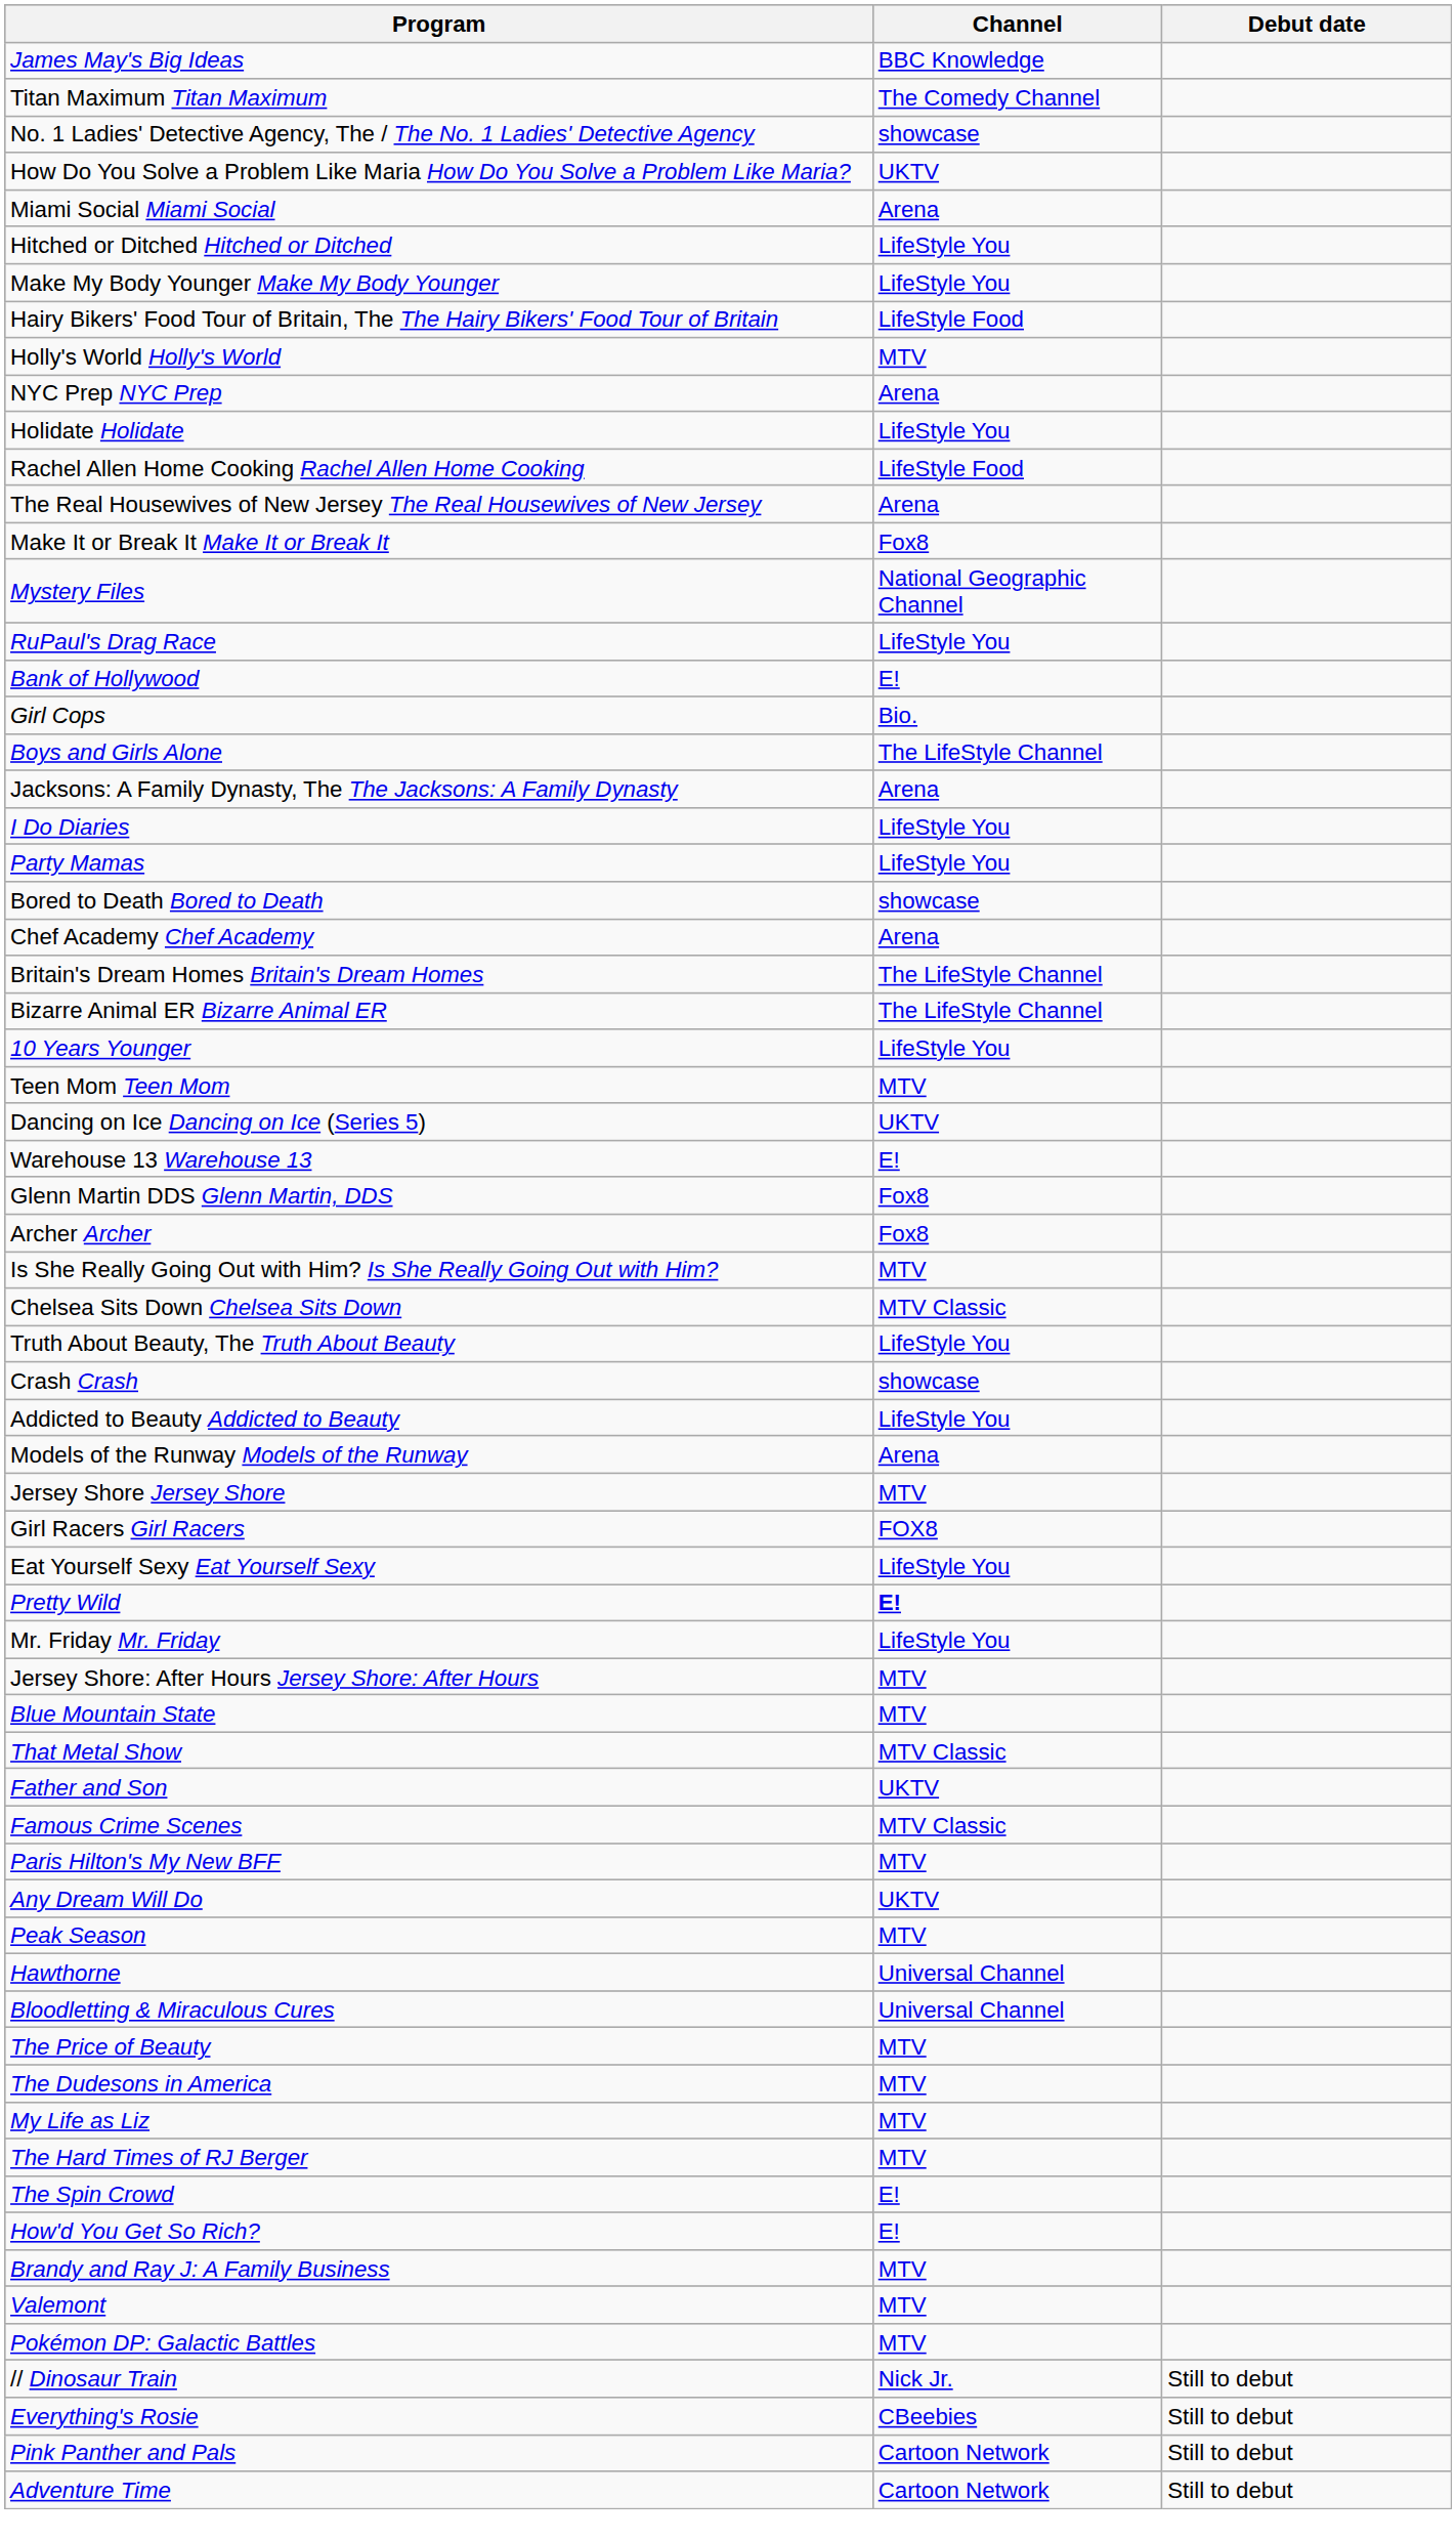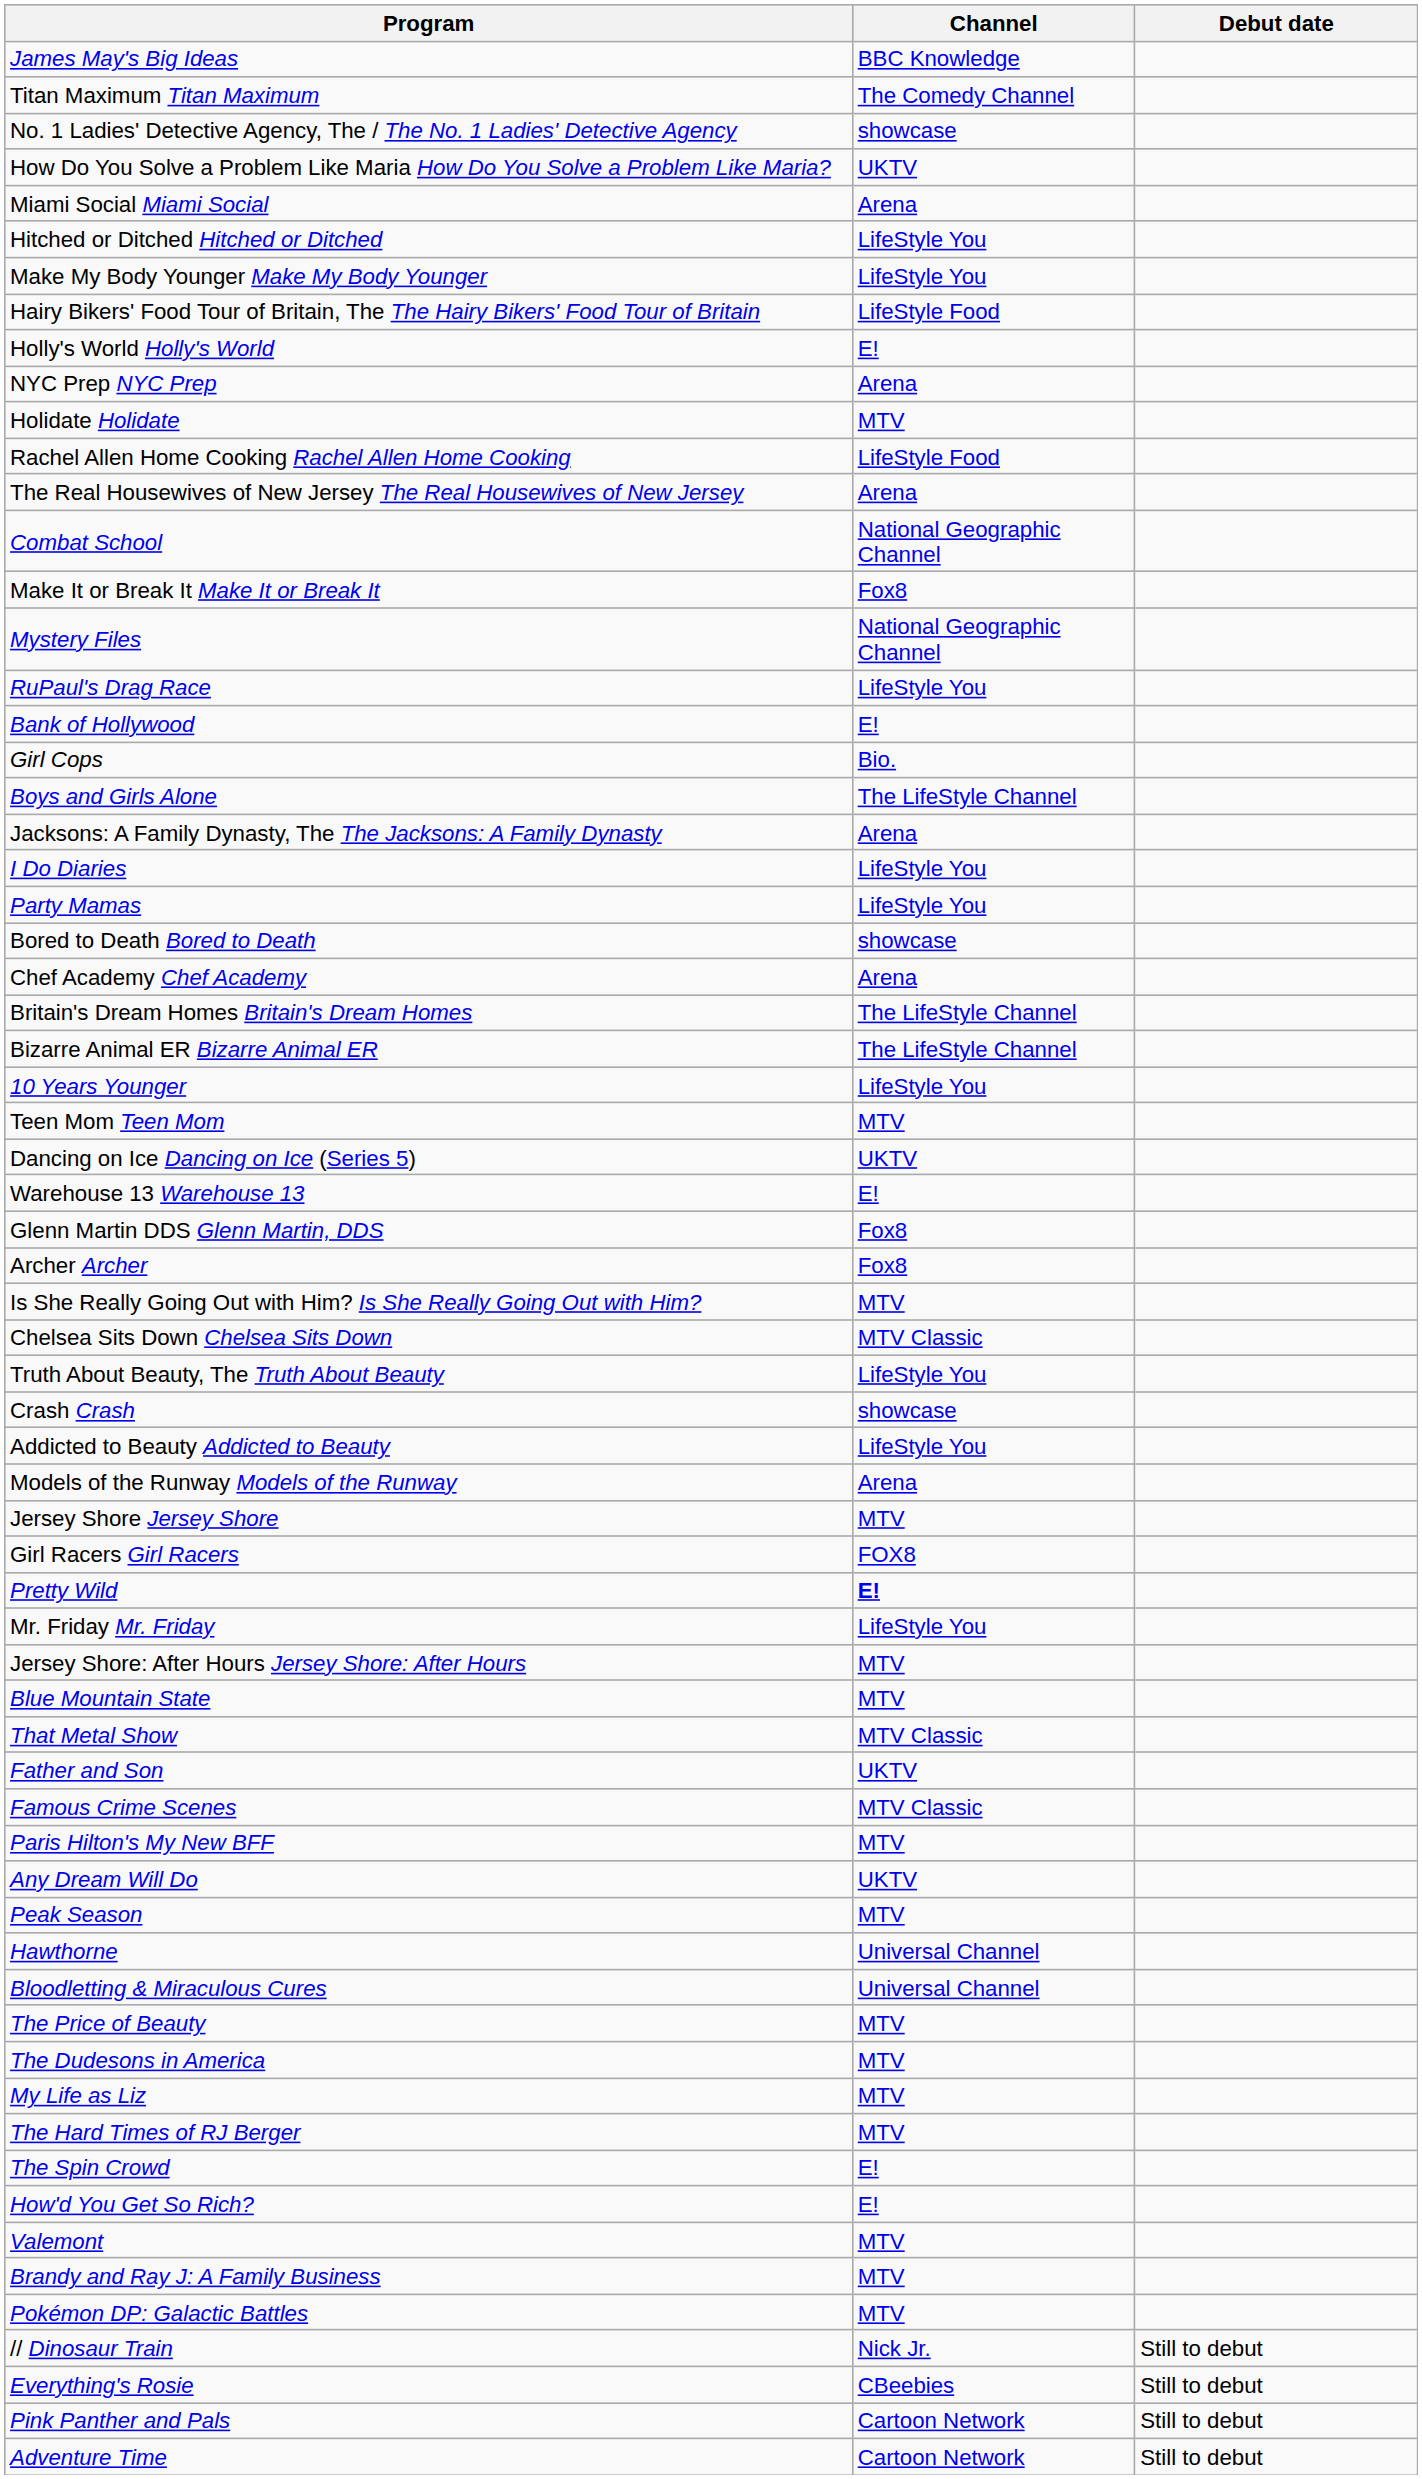 <table class="wikitable sortable" width="100%" style="font-size:87%;">
 <tr bgcolor="#efefef">
 <th width=60%>Program</th>
 <th width=20%>Channel</th>
 <th width=20%>Debut date</th>
 </tr>
 <tr>
 <td> <em><a href='#'>James May's Big Ideas</a></em></td>
 <td><a href='#'>BBC Knowledge</a></td>
 <td></td>
 </tr>
 <tr>
 <td><span>Titan Maximum</span>  <em><a href='#'>Titan Maximum</a></em></td>
 <td><a href='#'>The Comedy Channel</a></td>
 <td></td>
 </tr>
 <tr>
 <td><span>No. 1 Ladies' Detective Agency, The</span> / <em><a href='#'>The No. 1 Ladies' Detective Agency</a></em></td>
 <td><a href='#'>showcase</a></td>
 <td></td>
 </tr>
 <tr>
 <td><span>How Do You Solve a Problem Like Maria</span>  <em><a href='#'>How Do You Solve a Problem Like Maria?</a></em></td>
 <td><a href='#'>UKTV</a></td>
 <td></td>
 </tr>
 <tr>
 <td><span>Miami Social</span>  <em><a href='#'>Miami Social</a></em></td>
 <td><a href='#'>Arena</a></td>
 <td></td>
 </tr>
 <tr>
 <td><span>Hitched or Ditched</span>  <em><a href='#'>Hitched or Ditched</a></em></td>
 <td><a href='#'>LifeStyle You</a></td>
 <td></td>
 </tr>
 <tr>
 <td><span>Make My Body Younger</span>  <em><a href='#'>Make My Body Younger</a></em></td>
 <td><a href='#'>LifeStyle You</a></td>
 <td></td>
 </tr>
 <tr>
 <td><span>Hairy Bikers' Food Tour of Britain, The</span>  <em><a href='#'>The Hairy Bikers' Food Tour of Britain</a></em></td>
 <td><a href='#'>LifeStyle Food</a></td>
 <td></td>
 </tr>
 <tr>
 <td><span>Holly's World</span>  <em><a href='#'>Holly's World</a></em></td>
-<td><a href='#'>MTV</a></td>
+<td><a href='#'>E!</a></td>
 <td></td>
 </tr>
 <tr>
 <td><span>NYC Prep</span>  <em><a href='#'>NYC Prep</a></em></td>
 <td><a href='#'>Arena</a></td>
 <td></td>
 </tr>
 <tr>
 <td><span>Holidate</span>  <em><a href='#'>Holidate</a></em></td>
-<td><a href='#'>LifeStyle You</a></td>
+<td><a href='#'>MTV</a></td>
 <td></td>
 </tr>
 <tr>
 <td><span>Rachel Allen Home Cooking</span>  <em><a href='#'>Rachel Allen Home Cooking</a></em></td>
 <td><a href='#'>LifeStyle Food</a></td>
 <td></td>
 </tr>
 <tr>
 <td><span>The Real Housewives of New Jersey</span>  <em><a href='#'>The Real Housewives of New Jersey</a></em></td>
 <td><a href='#'>Arena</a></td>
+<td></td>
+</tr>
+<tr>
+<td> <em><a href='#'>Combat School</a></em></td>
+<td><a href='#'>National Geographic Channel</a></td>
 <td></td>
 </tr>
 <tr>
 <td><span>Make It or Break It</span>  <em><a href='#'>Make It or Break It</a></em></td>
 <td><a href='#'>Fox8</a></td>
 <td></td>
 </tr>
 <tr>
 <td> <em><a href='#'>Mystery Files</a></em></td>
 <td><a href='#'>National Geographic Channel</a></td>
 <td></td>
 </tr>
 <tr>
 <td> <em><a href='#'>RuPaul's Drag Race</a></em></td>
 <td><a href='#'>LifeStyle You</a></td>
 <td></td>
 </tr>
 <tr>
 <td> <em><a href='#'>Bank of Hollywood</a></em></td>
 <td><a href='#'>E!</a></td>
 <td></td>
 </tr>
 <tr>
 <td> <em>Girl Cops</em></td>
 <td><a href='#'>Bio.</a></td>
 <td></td>
 </tr>
 <tr>
 <td> <em><a href='#'>Boys and Girls Alone</a></em></td>
 <td><a href='#'>The LifeStyle Channel</a></td>
 <td></td>
 </tr>
 <tr>
 <td><span>Jacksons: A Family Dynasty, The</span>  <em><a href='#'>The Jacksons: A Family Dynasty</a></em></td>
 <td><a href='#'>Arena</a></td>
 <td></td>
 </tr>
 <tr>
 <td> <em><a href='#'>I Do Diaries</a></em></td>
 <td><a href='#'>LifeStyle You</a></td>
 <td></td>
 </tr>
 <tr>
 <td> <em><a href='#'>Party Mamas</a></em></td>
 <td><a href='#'>LifeStyle You</a></td>
 <td></td>
 </tr>
 <tr>
 <td><span>Bored to Death</span>  <em><a href='#'>Bored to Death</a></em></td>
 <td><a href='#'>showcase</a></td>
 <td></td>
 </tr>
 <tr>
 <td><span>Chef Academy</span>  <em><a href='#'>Chef Academy</a></em></td>
 <td><a href='#'>Arena</a></td>
 <td></td>
 </tr>
 <tr>
 <td><span>Britain's Dream Homes</span>  <em><a href='#'>Britain's Dream Homes</a></em></td>
 <td><a href='#'>The LifeStyle Channel</a></td>
 <td></td>
 </tr>
 <tr>
 <td><span>Bizarre Animal ER</span>  <em><a href='#'>Bizarre Animal ER</a></em></td>
 <td><a href='#'>The LifeStyle Channel</a></td>
 <td></td>
 </tr>
 <tr>
 <td> <em><a href='#'>10 Years Younger</a></em></td>
 <td><a href='#'>LifeStyle You</a></td>
 <td></td>
 </tr>
 <tr>
 <td><span>Teen Mom</span>  <em><a href='#'>Teen Mom</a></em> </td>
 <td><a href='#'>MTV</a></td>
 <td></td>
 </tr>
 <tr>
 <td><span>Dancing on Ice</span>  <em><a href='#'>Dancing on Ice</a></em> (<a href='#'>Series 5</a>)</td>
 <td><a href='#'>UKTV</a></td>
 <td></td>
 </tr>
 <tr>
 <td><span>Warehouse 13</span>  <em><a href='#'>Warehouse 13</a></em></td>
 <td><a href='#'>E!</a></td>
 <td></td>
 </tr>
 <tr>
 <td><span>Glenn Martin DDS</span>  <em><a href='#'>Glenn Martin, DDS</a></em></td>
 <td><a href='#'>Fox8</a></td>
 <td></td>
 </tr>
 <tr>
 <td><span>Archer</span>  <em><a href='#'>Archer</a></em></td>
 <td><a href='#'>Fox8</a></td>
 <td></td>
 </tr>
 <tr>
 <td><span>Is She Really Going Out with Him?</span>  <em><a href='#'>Is She Really Going Out with Him?</a></em> </td>
 <td><a href='#'>MTV</a></td>
 <td></td>
 </tr>
 <tr>
 <td><span>Chelsea Sits Down</span>  <em><a href='#'>Chelsea Sits Down</a></em></td>
 <td><a href='#'>MTV Classic</a></td>
 <td></td>
 </tr>
 <tr>
 <td><span>Truth About Beauty, The</span>  <em><a href='#'>Truth About Beauty</a></em></td>
 <td><a href='#'>LifeStyle You</a></td>
 <td></td>
 </tr>
 <tr>
 <td><span>Crash</span>  <em><a href='#'>Crash</a></em></td>
 <td><a href='#'>showcase</a></td>
 <td></td>
 </tr>
 <tr>
 <td><span>Addicted to Beauty</span>  <em><a href='#'>Addicted to Beauty</a></em></td>
 <td><a href='#'>LifeStyle You</a></td>
 <td></td>
 </tr>
 <tr>
 <td><span>Models of the Runway</span>  <em><a href='#'>Models of the Runway</a></em></td>
 <td><a href='#'>Arena</a></td>
 <td></td>
 </tr>
 <tr>
 <td><span>Jersey Shore</span>  <em><a href='#'>Jersey Shore</a></em></td>
 <td><a href='#'>MTV</a></td>
 <td></td>
 </tr>
 <tr>
 <td><span>Girl Racers</span>  <em><a href='#'>Girl Racers</a></em></td>
 <td><a href='#'>FOX8</a></td>
 <td></td>
 </tr>
 <tr>
-<td><span>Eat Yourself Sexy</span>  <em><a href='#'>Eat Yourself Sexy</a></em></td>
-<td><a href='#'>LifeStyle You</a></td>
-<td></td>
-</tr>
-<tr>
 <td> <em><a href='#'>Pretty Wild</a></em></td>
 <td><strong><a href='#'>E!</a></strong></td>
 <td></td>
 </tr>
 <tr>
 <td><span>Mr. Friday</span>  <em><a href='#'>Mr. Friday</a></em></td>
 <td><a href='#'>LifeStyle You</a></td>
 <td></td>
 </tr>
 <tr>
 <td><span>Jersey Shore: After Hours</span>  <em><a href='#'>Jersey Shore: After Hours</a></em></td>
 <td><a href='#'>MTV</a></td>
 <td></td>
 </tr>
 <tr>
 <td> <em><a href='#'>Blue Mountain State</a></em></td>
 <td><a href='#'>MTV</a></td>
 <td></td>
 </tr>
 <tr>
 <td> <em><a href='#'>That Metal Show</a></em></td>
 <td><a href='#'>MTV Classic</a></td>
 <td></td>
 </tr>
 <tr>
 <td> <em><a href='#'>Father and Son</a></em></td>
 <td><a href='#'>UKTV</a></td>
 <td></td>
 </tr>
 <tr>
 <td> <em><a href='#'>Famous Crime Scenes</a></em></td>
 <td><a href='#'>MTV Classic</a></td>
 <td></td>
 </tr>
 <tr>
 <td> <em><a href='#'>Paris Hilton's My New BFF</a></em></td>
 <td><a href='#'>MTV</a></td>
 <td></td>
 </tr>
 <tr>
 <td> <em><a href='#'>Any Dream Will Do</a></em></td>
 <td><a href='#'>UKTV</a></td>
 <td></td>
 </tr>
 <tr>
 <td> <em><a href='#'>Peak Season</a></em></td>
 <td><a href='#'>MTV</a></td>
 <td></td>
 </tr>
 <tr>
 <td> <em><a href='#'>Hawthorne</a></em></td>
 <td><a href='#'>Universal Channel</a></td>
 <td></td>
 </tr>
 <tr>
 <td> <em><a href='#'>Bloodletting & Miraculous Cures</a></em></td>
 <td><a href='#'>Universal Channel</a></td>
 <td></td>
 </tr>
 <tr>
 <td> <em><a href='#'>The Price of Beauty</a></em></td>
 <td><a href='#'>MTV</a></td>
 <td></td>
 </tr>
 <tr>
 <td> <em><a href='#'>The Dudesons in America</a></em></td>
 <td><a href='#'>MTV</a></td>
 <td></td>
 </tr>
 <tr>
 <td> <em><a href='#'>My Life as Liz</a></em></td>
 <td><a href='#'>MTV</a></td>
 <td></td>
 </tr>
 <tr>
 <td> <em><a href='#'>The Hard Times of RJ Berger</a></em></td>
 <td><a href='#'>MTV</a></td>
 <td></td>
 </tr>
 <tr>
 <td> <em><a href='#'>The Spin Crowd</a></em></td>
 <td><a href='#'>E!</a></td>
 <td></td>
 </tr>
 <tr>
 <td> <em><a href='#'>How'd You Get So Rich?</a></em></td>
 <td><a href='#'>E!</a></td>
 <td></td>
 </tr>
 <tr>
-<td> <em><a href='#'>Brandy and Ray J: A Family Business</a></em></td>
+<td> <em><a href='#'>Valemont</a></em></td>
 <td><a href='#'>MTV</a></td>
 <td></td>
 </tr>
 <tr>
-<td> <em><a href='#'>Valemont</a></em></td>
+<td> <em><a href='#'>Brandy and Ray J: A Family Business</a></em></td>
 <td><a href='#'>MTV</a></td>
 <td></td>
 </tr>
 <tr>
 <td> <em><a href='#'>Pokémon DP: Galactic Battles</a></em></td>
 <td><a href='#'>MTV</a></td>
 <td></td>
 </tr>
 <tr>
 <td>// <em><a href='#'>Dinosaur Train</a></em></td>
 <td><a href='#'>Nick Jr.</a></td>
 <td>Still to debut</td>
 </tr>
 <tr>
 <td> <em><a href='#'>Everything's Rosie</a></em></td>
 <td><a href='#'>CBeebies</a></td>
 <td>Still to debut</td>
 </tr>
 <tr>
 <td> <em><a href='#'>Pink Panther and Pals</a></em></td>
 <td><a href='#'>Cartoon Network</a></td>
 <td>Still to debut</td>
 </tr>
 <tr>
 <td> <em><a href='#'>Adventure Time</a></em></td>
 <td><a href='#'>Cartoon Network</a></td>
 <td>Still to debut</td>
 </tr>
 </table>
